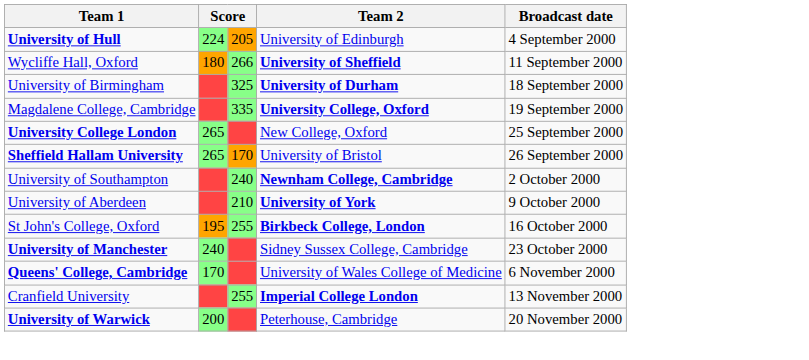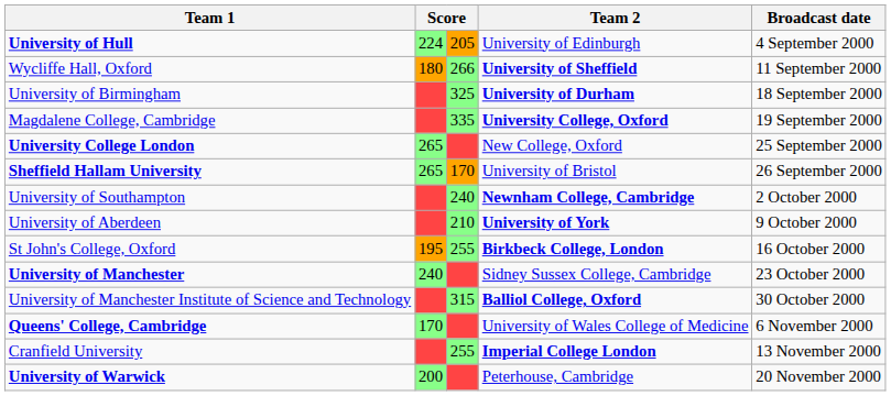 <table class="wikitable" border="1">
 <tr>
 <th>Team 1</th>
 <th colspan=2>Score</th>
 <th>Team 2</th>
 <th>Broadcast date</th>
 </tr>
 <tr>
 <td><strong><a href='#'>University of Hull</a></strong></td>
 <td style="background:#88ff88">224</td>
 <td style="background:orange">205</td>
 <td><a href='#'>University of Edinburgh</a></td>
 <td>4 September 2000</td>
 </tr>
 <tr>
 <td><a href='#'>Wycliffe Hall, Oxford</a></td>
 <td style="background:orange">180</td>
 <td style="background:#88ff88">266</td>
 <td><strong><a href='#'>University of Sheffield</a></strong></td>
 <td>11 September 2000</td>
 </tr>
 <tr>
 <td><a href='#'>University of Birmingham</a></td>
 <td style="background:#ff4444"></td>
 <td style="background:#88ff88">325</td>
 <td><strong><a href='#'>University of Durham</a></strong></td>
 <td>18 September 2000</td>
 </tr>
 <tr>
 <td><a href='#'>Magdalene College, Cambridge</a></td>
 <td style="background:#ff4444"></td>
 <td style="background:#88ff88">335</td>
 <td><strong><a href='#'>University College, Oxford</a></strong></td>
 <td>19 September 2000</td>
 </tr>
 <tr>
 <td><strong><a href='#'>University College London</a></strong></td>
 <td style="background:#88ff88">265</td>
 <td style="background:#ff4444"></td>
 <td><a href='#'>New College, Oxford</a></td>
 <td>25 September 2000</td>
 </tr>
 <tr>
 <td><strong><a href='#'>Sheffield Hallam University</a></strong></td>
 <td style="background:#88ff88">265</td>
 <td style="background:orange">170</td>
 <td><a href='#'>University of Bristol</a></td>
 <td>26 September 2000</td>
 </tr>
 <tr>
 <td><a href='#'>University of Southampton</a></td>
 <td style="background:#ff4444"></td>
 <td style="background:#88ff88">240</td>
 <td><strong><a href='#'>Newnham College, Cambridge</a></strong></td>
 <td>2 October 2000</td>
 </tr>
 <tr>
 <td><a href='#'>University of Aberdeen</a></td>
 <td style="background:#ff4444"></td>
 <td style="background:#88ff88">210</td>
 <td><strong><a href='#'>University of York</a></strong></td>
 <td>9 October 2000</td>
 </tr>
 <tr>
 <td><a href='#'>St John's College, Oxford</a></td>
 <td style="background:orange">195</td>
 <td style="background:#88ff88">255</td>
 <td><strong><a href='#'>Birkbeck College, London</a></strong></td>
 <td>16 October 2000</td>
 </tr>
 <tr>
 <td><strong><a href='#'>University of Manchester</a></strong></td>
 <td style="background:#88ff88">240</td>
 <td style="background:#ff4444"></td>
 <td><a href='#'>Sidney Sussex College, Cambridge</a></td>
 <td>23 October 2000</td>
 </tr>
 <tr>
+<td><a href='#'>University of Manchester Institute of Science and Technology</a></td>
+<td style="background:#ff4444"></td>
+<td style="background:#88ff88">315</td>
+<td><strong><a href='#'>Balliol College, Oxford</a></strong></td>
+<td>30 October 2000</td>
+</tr>
+<tr>
 <td><strong><a href='#'>Queens' College, Cambridge</a></strong></td>
 <td style="background:#88ff88">170</td>
 <td style="background:#ff4444"></td>
 <td><a href='#'>University of Wales College of Medicine</a></td>
 <td>6 November 2000</td>
 </tr>
 <tr>
 <td><a href='#'>Cranfield University</a></td>
 <td style="background:#ff4444"></td>
 <td style="background:#88ff88">255</td>
 <td><strong><a href='#'>Imperial College London</a></strong></td>
 <td>13 November 2000</td>
 </tr>
 <tr>
 <td><strong><a href='#'>University of Warwick</a></strong></td>
 <td style="background:#88ff88">200</td>
 <td style="background:#ff4444"></td>
 <td><a href='#'>Peterhouse, Cambridge</a></td>
 <td>20 November 2000</td>
 </tr>
 </table>
